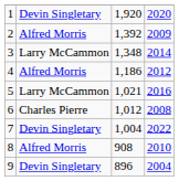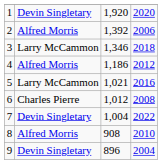 <table class="wikitable">
 <tr>
 </tr>
 <tr>
 <td>1</td>
 <td><a href='#'>Devin Singletary</a></td>
 <td>1,920</td>
 <td><a href='#'>2020</a></td>
 </tr>
 <tr>
 <td>2</td>
 <td><a href='#'>Alfred Morris</a></td>
 <td>1,392</td>
-<td><a href='#'>2009</a></td>
+<td><a href='#'>2006</a></td>
 </tr>
 <tr>
 <td>3</td>
 <td>Larry McCammon</td>
-<td>1,348</td>
-<td><a href='#'>2014</a></td>
+<td>1,346</td>
+<td><a href='#'>2018</a></td>
 </tr>
 <tr>
 <td>4</td>
 <td><a href='#'>Alfred Morris</a></td>
 <td>1,186</td>
 <td><a href='#'>2012</a></td>
 </tr>
 <tr>
 <td>5</td>
 <td>Larry McCammon</td>
 <td>1,021</td>
 <td><a href='#'>2016</a></td>
 </tr>
 <tr>
 <td>6</td>
 <td>Charles Pierre</td>
 <td>1,012</td>
 <td><a href='#'>2008</a></td>
 </tr>
 <tr>
 <td>7</td>
 <td><a href='#'>Devin Singletary</a></td>
 <td>1,004</td>
 <td><a href='#'>2022</a></td>
 </tr>
 <tr>
 <td>8</td>
 <td><a href='#'>Alfred Morris</a></td>
 <td>908</td>
 <td><a href='#'>2010</a></td>
 </tr>
 <tr>
 <td>9</td>
 <td><a href='#'>Devin Singletary</a></td>
 <td>896</td>
 <td><a href='#'>2004</a></td>
 </tr>
 </table>
